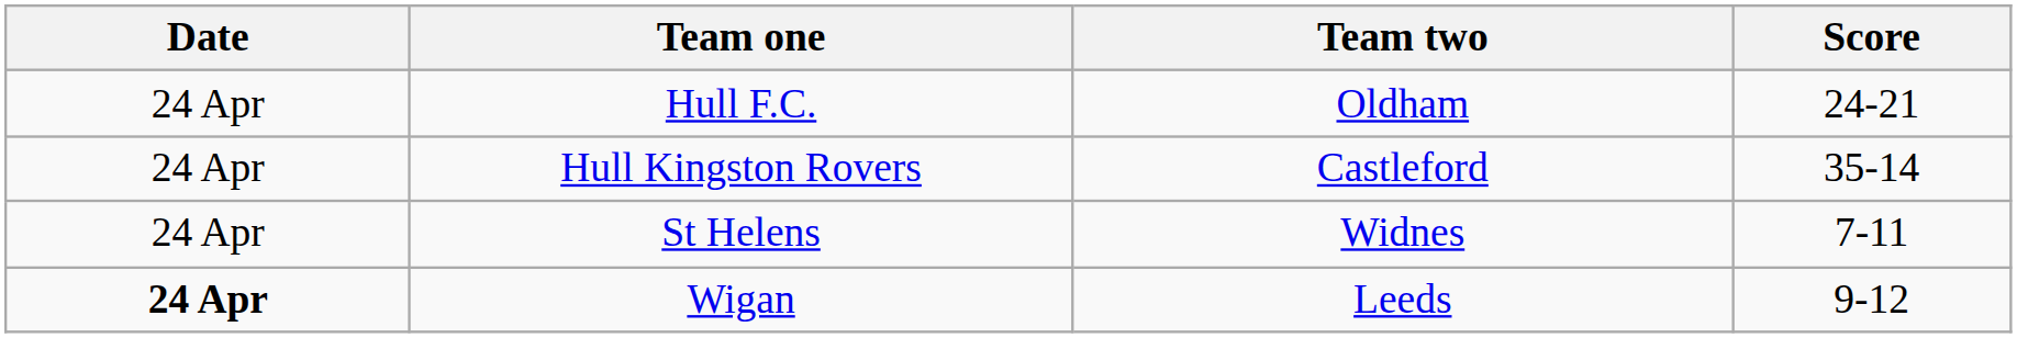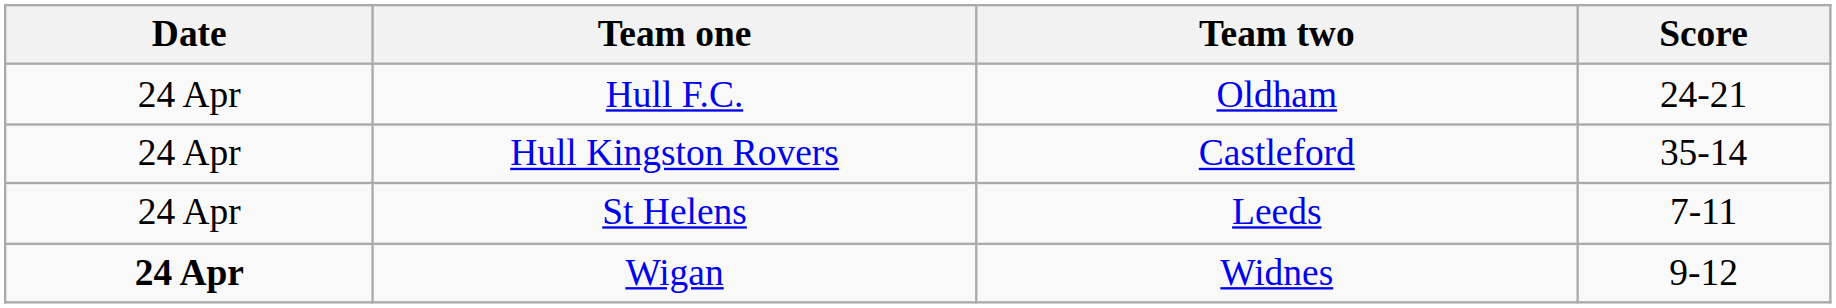 <table class="wikitable" style="text-align: center">
 <tr>
 <th width=150>Date</th>
 <th width=250>Team one</th>
 <th width=250>Team two</th>
 <th width=100>Score</th>
 </tr>
 <tr>
 <td>24 Apr</td>
 <td><a href='#'>Hull F.C.</a></td>
 <td><a href='#'>Oldham</a></td>
 <td>24-21</td>
 </tr>
 <tr>
 <td>24 Apr</td>
 <td><a href='#'>Hull Kingston Rovers</a></td>
 <td><a href='#'>Castleford</a></td>
 <td>35-14</td>
 </tr>
 <tr>
 <td>24 Apr</td>
 <td><a href='#'>St Helens</a></td>
-<td><a href='#'>Widnes</a></td>
+<td><a href='#'>Leeds</a></td>
 <td>7-11</td>
 </tr>
 <tr>
 <td><strong>24 Apr</strong></td>
 <td><a href='#'>Wigan</a></td>
-<td><a href='#'>Leeds</a></td>
+<td><a href='#'>Widnes</a></td>
 <td>9-12</td>
 </tr>
 </table>
